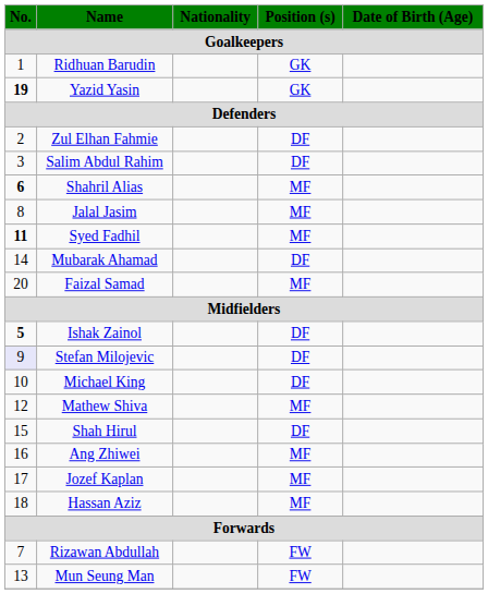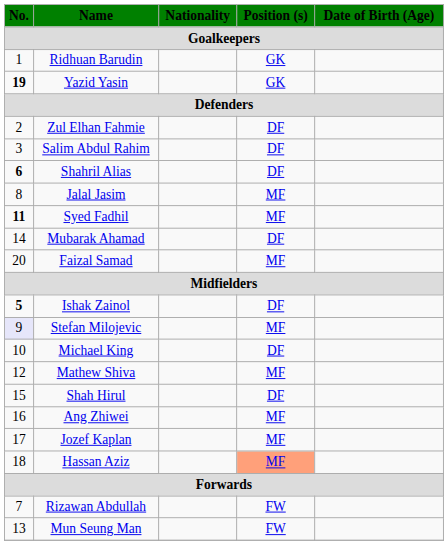 <table class="wikitable" style="text-align:center; font-size:90%; width:75%;">
 <tr>
 <th style="background:#008000; color:black; text-align:center;">No.</th>
 <th style="background:#008000; color:black; text-align:center;">Name</th>
 <th style="background:#008000; color:black; text-align:center;">Nationality</th>
 <th style="background:#008000; color:black; text-align:center;">Position (s)</th>
 <th style="background:#008000; color:black; text-align:center;">Date of Birth (Age)</th>
 </tr>
 <tr>
 <th colspan="6" style="background:#dcdcdc; text-align:center;">Goalkeepers</th>
 </tr>
 <tr>
 <td>1</td>
 <td><a href='#'>Ridhuan Barudin</a></td>
 <td></td>
 <td><a href='#'>GK</a></td>
 <td></td>
 </tr>
 <tr>
 <td><strong>19</strong></td>
 <td><a href='#'>Yazid Yasin</a></td>
 <td></td>
 <td><a href='#'>GK</a></td>
 <td></td>
 </tr>
 <tr>
 <th colspan="6" style="background:#dcdcdc; text-align:center;">Defenders</th>
 </tr>
 <tr>
 <td>2</td>
 <td><a href='#'>Zul Elhan Fahmie</a></td>
 <td></td>
 <td><a href='#'>DF</a></td>
 <td></td>
 </tr>
 <tr>
 <td>3</td>
 <td><a href='#'>Salim Abdul Rahim</a></td>
 <td></td>
 <td><a href='#'>DF</a></td>
 <td></td>
 </tr>
 <tr>
 <td><strong>6</strong></td>
 <td><a href='#'>Shahril Alias</a></td>
 <td></td>
-<td><a href='#'>MF</a></td>
+<td><a href='#'>DF</a></td>
 <td></td>
 </tr>
 <tr>
 <td>8</td>
 <td><a href='#'>Jalal Jasim</a></td>
 <td></td>
 <td><a href='#'>MF</a></td>
 <td></td>
 </tr>
 <tr>
 <td><strong>11</strong></td>
 <td><a href='#'>Syed Fadhil</a></td>
 <td></td>
 <td><a href='#'>MF</a></td>
 <td></td>
 </tr>
 <tr>
 <td>14</td>
 <td><a href='#'>Mubarak Ahamad</a></td>
 <td></td>
 <td><a href='#'>DF</a></td>
 <td></td>
 </tr>
 <tr>
 <td>20</td>
 <td><a href='#'>Faizal Samad</a></td>
 <td></td>
 <td><a href='#'>MF</a></td>
 <td></td>
 </tr>
 <tr>
 <th colspan="6" style="background:#dcdcdc; text-align:center;">Midfielders</th>
 </tr>
 <tr>
 <td><strong>5</strong></td>
 <td><a href='#'>Ishak Zainol</a></td>
 <td></td>
 <td><a href='#'>DF</a></td>
 <td></td>
 </tr>
 <tr>
 <td style="background: lavender;">9</td>
 <td><a href='#'>Stefan Milojevic</a></td>
 <td></td>
-<td><a href='#'>DF</a></td>
+<td><a href='#'>MF</a></td>
 <td></td>
 </tr>
 <tr>
 <td>10</td>
 <td><a href='#'>Michael King</a></td>
 <td></td>
 <td><a href='#'>DF</a></td>
 <td></td>
 </tr>
 <tr>
 <td>12</td>
 <td><a href='#'>Mathew Shiva</a></td>
 <td></td>
 <td><a href='#'>MF</a></td>
 <td></td>
 </tr>
 <tr>
 <td>15</td>
 <td><a href='#'>Shah Hirul</a></td>
 <td></td>
 <td><a href='#'>DF</a></td>
 <td></td>
 </tr>
 <tr>
 <td>16</td>
 <td><a href='#'>Ang Zhiwei</a></td>
 <td></td>
 <td><a href='#'>MF</a></td>
 <td></td>
 </tr>
 <tr>
 <td>17</td>
 <td><a href='#'>Jozef Kaplan</a></td>
 <td></td>
 <td><a href='#'>MF</a></td>
 <td></td>
 </tr>
 <tr>
 <td>18</td>
 <td><a href='#'>Hassan Aziz</a></td>
 <td></td>
-<td><a href='#'>MF</a></td>
+<td style="background: lightsalmon;"><a href='#'>MF</a></td>
 <td></td>
 </tr>
 <tr>
 <th colspan="6" style="background:#dcdcdc; text-align:center;">Forwards</th>
 </tr>
 <tr>
 <td>7</td>
 <td><a href='#'>Rizawan Abdullah</a></td>
 <td></td>
 <td><a href='#'>FW</a></td>
 <td></td>
 </tr>
 <tr>
 <td>13</td>
 <td><a href='#'>Mun Seung Man</a></td>
 <td></td>
 <td><a href='#'>FW</a></td>
 <td></td>
 </tr>
 <tr>
 </tr>
 </table>
